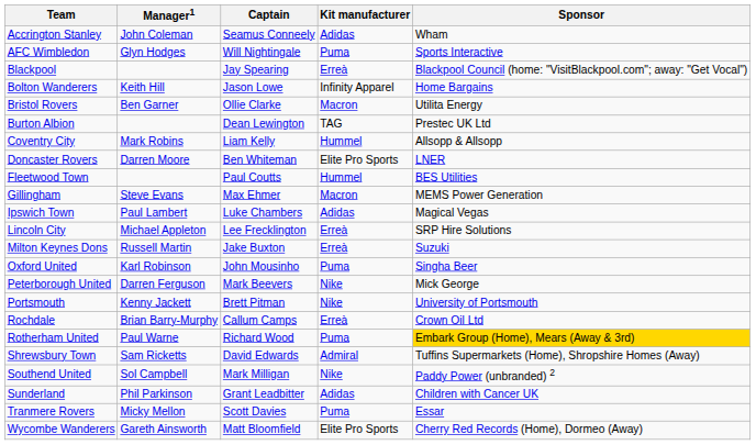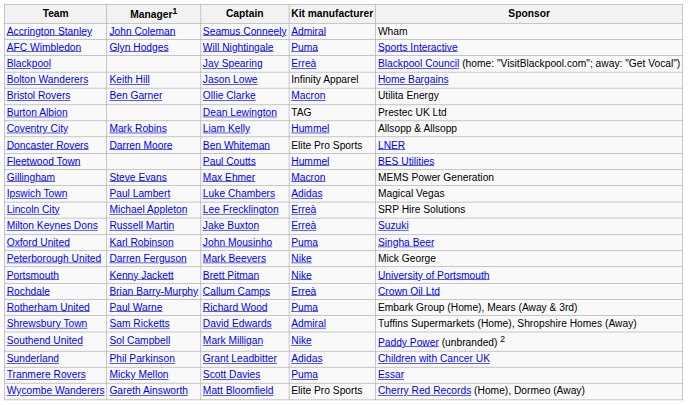 <table class="wikitable sortable" style="text-align: left;">
 <tr>
 <th>Team</th>
 <th>Manager<sup>1</sup></th>
 <th>Captain</th>
 <th>Kit manufacturer</th>
 <th>Sponsor</th>
 </tr>
 <tr>
 <td><a href='#'>Accrington Stanley</a></td>
 <td> <a href='#'>John Coleman</a></td>
 <td> <a href='#'>Seamus Conneely</a></td>
-<td><a href='#'>Adidas</a></td>
+<td><a href='#'>Admiral</a></td>
 <td>Wham</td>
 </tr>
 <tr>
 <td><a href='#'>AFC Wimbledon</a></td>
 <td> <a href='#'>Glyn Hodges</a></td>
 <td> <a href='#'>Will Nightingale</a></td>
 <td><a href='#'>Puma</a></td>
 <td><a href='#'>Sports Interactive</a></td>
 </tr>
 <tr>
 <td><a href='#'>Blackpool</a></td>
 <td> </td>
 <td> <a href='#'>Jay Spearing</a></td>
 <td><a href='#'>Erreà</a></td>
 <td><a href='#'>Blackpool Council</a> (home: "VisitBlackpool.com"; away: "Get Vocal")</td>
 </tr>
 <tr>
 <td><a href='#'>Bolton Wanderers</a></td>
 <td> <a href='#'>Keith Hill</a></td>
 <td> <a href='#'>Jason Lowe</a></td>
 <td>Infinity Apparel</td>
 <td><a href='#'>Home Bargains</a></td>
 </tr>
 <tr>
 <td><a href='#'>Bristol Rovers</a></td>
 <td> <a href='#'>Ben Garner</a></td>
 <td> <a href='#'>Ollie Clarke</a></td>
 <td><a href='#'>Macron</a></td>
 <td>Utilita Energy</td>
 </tr>
 <tr>
 <td><a href='#'>Burton Albion</a></td>
 <td> </td>
 <td> <a href='#'>Dean Lewington</a></td>
 <td>TAG</td>
 <td>Prestec UK Ltd</td>
 </tr>
 <tr>
 <td><a href='#'>Coventry City</a></td>
 <td> <a href='#'>Mark Robins</a></td>
 <td> <a href='#'>Liam Kelly</a></td>
 <td><a href='#'>Hummel</a></td>
 <td>Allsopp & Allsopp</td>
 </tr>
 <tr>
 <td><a href='#'>Doncaster Rovers</a></td>
 <td> <a href='#'>Darren Moore</a></td>
 <td> <a href='#'>Ben Whiteman</a></td>
 <td>Elite Pro Sports</td>
 <td><a href='#'>LNER</a></td>
 </tr>
 <tr>
 <td><a href='#'>Fleetwood Town</a></td>
 <td> </td>
 <td> <a href='#'>Paul Coutts</a></td>
 <td><a href='#'>Hummel</a></td>
 <td><a href='#'>BES Utilities</a></td>
 </tr>
 <tr>
 <td><a href='#'>Gillingham</a></td>
 <td> <a href='#'>Steve Evans</a></td>
 <td> <a href='#'>Max Ehmer</a></td>
 <td><a href='#'>Macron</a></td>
 <td>MEMS Power Generation</td>
 </tr>
 <tr>
 <td><a href='#'>Ipswich Town</a></td>
 <td> <a href='#'>Paul Lambert</a></td>
 <td> <a href='#'>Luke Chambers</a></td>
 <td><a href='#'>Adidas</a></td>
 <td>Magical Vegas</td>
 </tr>
 <tr>
 <td><a href='#'>Lincoln City</a></td>
 <td> <a href='#'>Michael Appleton</a></td>
 <td> <a href='#'>Lee Frecklington</a></td>
 <td><a href='#'>Erreà</a></td>
 <td>SRP Hire Solutions </td>
 </tr>
 <tr>
 <td><a href='#'>Milton Keynes Dons</a></td>
 <td> <a href='#'>Russell Martin</a></td>
 <td> <a href='#'>Jake Buxton</a></td>
 <td><a href='#'>Erreà</a></td>
 <td><a href='#'>Suzuki</a></td>
 </tr>
 <tr>
 <td><a href='#'>Oxford United</a></td>
 <td> <a href='#'>Karl Robinson</a></td>
 <td> <a href='#'>John Mousinho</a></td>
 <td><a href='#'>Puma</a></td>
 <td><a href='#'>Singha Beer</a></td>
 </tr>
 <tr>
 <td><a href='#'>Peterborough United</a></td>
 <td> <a href='#'>Darren Ferguson</a></td>
 <td> <a href='#'>Mark Beevers</a></td>
 <td><a href='#'>Nike</a></td>
 <td>Mick George</td>
 </tr>
 <tr>
 <td><a href='#'>Portsmouth</a></td>
 <td> <a href='#'>Kenny Jackett</a></td>
 <td> <a href='#'>Brett Pitman</a></td>
 <td><a href='#'>Nike</a></td>
 <td><a href='#'>University of Portsmouth</a></td>
 </tr>
 <tr>
 <td><a href='#'>Rochdale</a></td>
 <td> <a href='#'>Brian Barry-Murphy</a></td>
 <td> <a href='#'>Callum Camps</a></td>
 <td><a href='#'>Erreà</a></td>
 <td><a href='#'>Crown Oil Ltd</a></td>
 </tr>
 <tr>
 <td><a href='#'>Rotherham United</a></td>
 <td> <a href='#'>Paul Warne</a></td>
 <td> <a href='#'>Richard Wood</a></td>
 <td><a href='#'>Puma</a></td>
-<td style="background: gold;">Embark Group (Home), Mears (Away & 3rd)</td>
+<td>Embark Group (Home), Mears (Away & 3rd)</td>
 </tr>
 <tr>
 <td><a href='#'>Shrewsbury Town</a></td>
 <td> <a href='#'>Sam Ricketts</a></td>
 <td> <a href='#'>David Edwards</a></td>
 <td><a href='#'>Admiral</a></td>
 <td>Tuffins Supermarkets (Home), Shropshire Homes (Away)</td>
 </tr>
 <tr>
 <td><a href='#'>Southend United</a></td>
 <td> <a href='#'>Sol Campbell</a></td>
 <td> <a href='#'>Mark Milligan</a></td>
 <td><a href='#'>Nike</a></td>
 <td><a href='#'>Paddy Power</a> (unbranded) <sup>2</sup></td>
 </tr>
 <tr>
 <td><a href='#'>Sunderland</a></td>
 <td> <a href='#'>Phil Parkinson</a></td>
 <td> <a href='#'>Grant Leadbitter</a></td>
 <td><a href='#'>Adidas</a></td>
 <td><a href='#'>Children with Cancer UK</a></td>
 </tr>
 <tr>
 <td><a href='#'>Tranmere Rovers</a></td>
 <td> <a href='#'>Micky Mellon</a></td>
 <td> <a href='#'>Scott Davies</a></td>
 <td><a href='#'>Puma</a></td>
 <td><a href='#'>Essar</a></td>
 </tr>
 <tr>
 <td><a href='#'>Wycombe Wanderers</a></td>
 <td> <a href='#'>Gareth Ainsworth</a></td>
 <td> <a href='#'>Matt Bloomfield</a></td>
 <td>Elite Pro Sports</td>
 <td><a href='#'>Cherry Red Records</a> (Home), Dormeo (Away)</td>
 </tr>
 </table>
